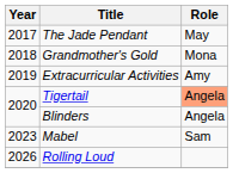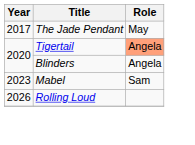 <table class=wikitable>
 <tr>
 <th>Year</th>
 <th>Title</th>
 <th>Role</th>
 </tr>
 <tr>
 <td>2017</td>
 <td><em>The Jade Pendant</em></td>
 <td>May</td>
-</tr>
-<tr>
-<td>2018</td>
-<td><em>Grandmother's Gold</em></td>
-<td>Mona</td>
-</tr>
-<tr>
-<td>2019</td>
-<td><em>Extracurricular Activities</em></td>
-<td>Amy</td>
 </tr>
 <tr>
 <td rowspan="2">2020</td>
 <td><em><a href='#'>Tigertail</a></em></td>
 <td style="background: lightsalmon;">Angela</td>
 </tr>
 <tr>
 <td><em>Blinders</em></td>
 <td>Angela</td>
 </tr>
 <tr>
 <td>2023</td>
 <td><em>Mabel</em></td>
 <td>Sam</td>
 </tr>
 <tr>
 <td>2026</td>
 <td><em><a href='#'>Rolling Loud</a></em></td>
 <td></td>
 </tr>
 <tr>
 </tr>
 </table>
